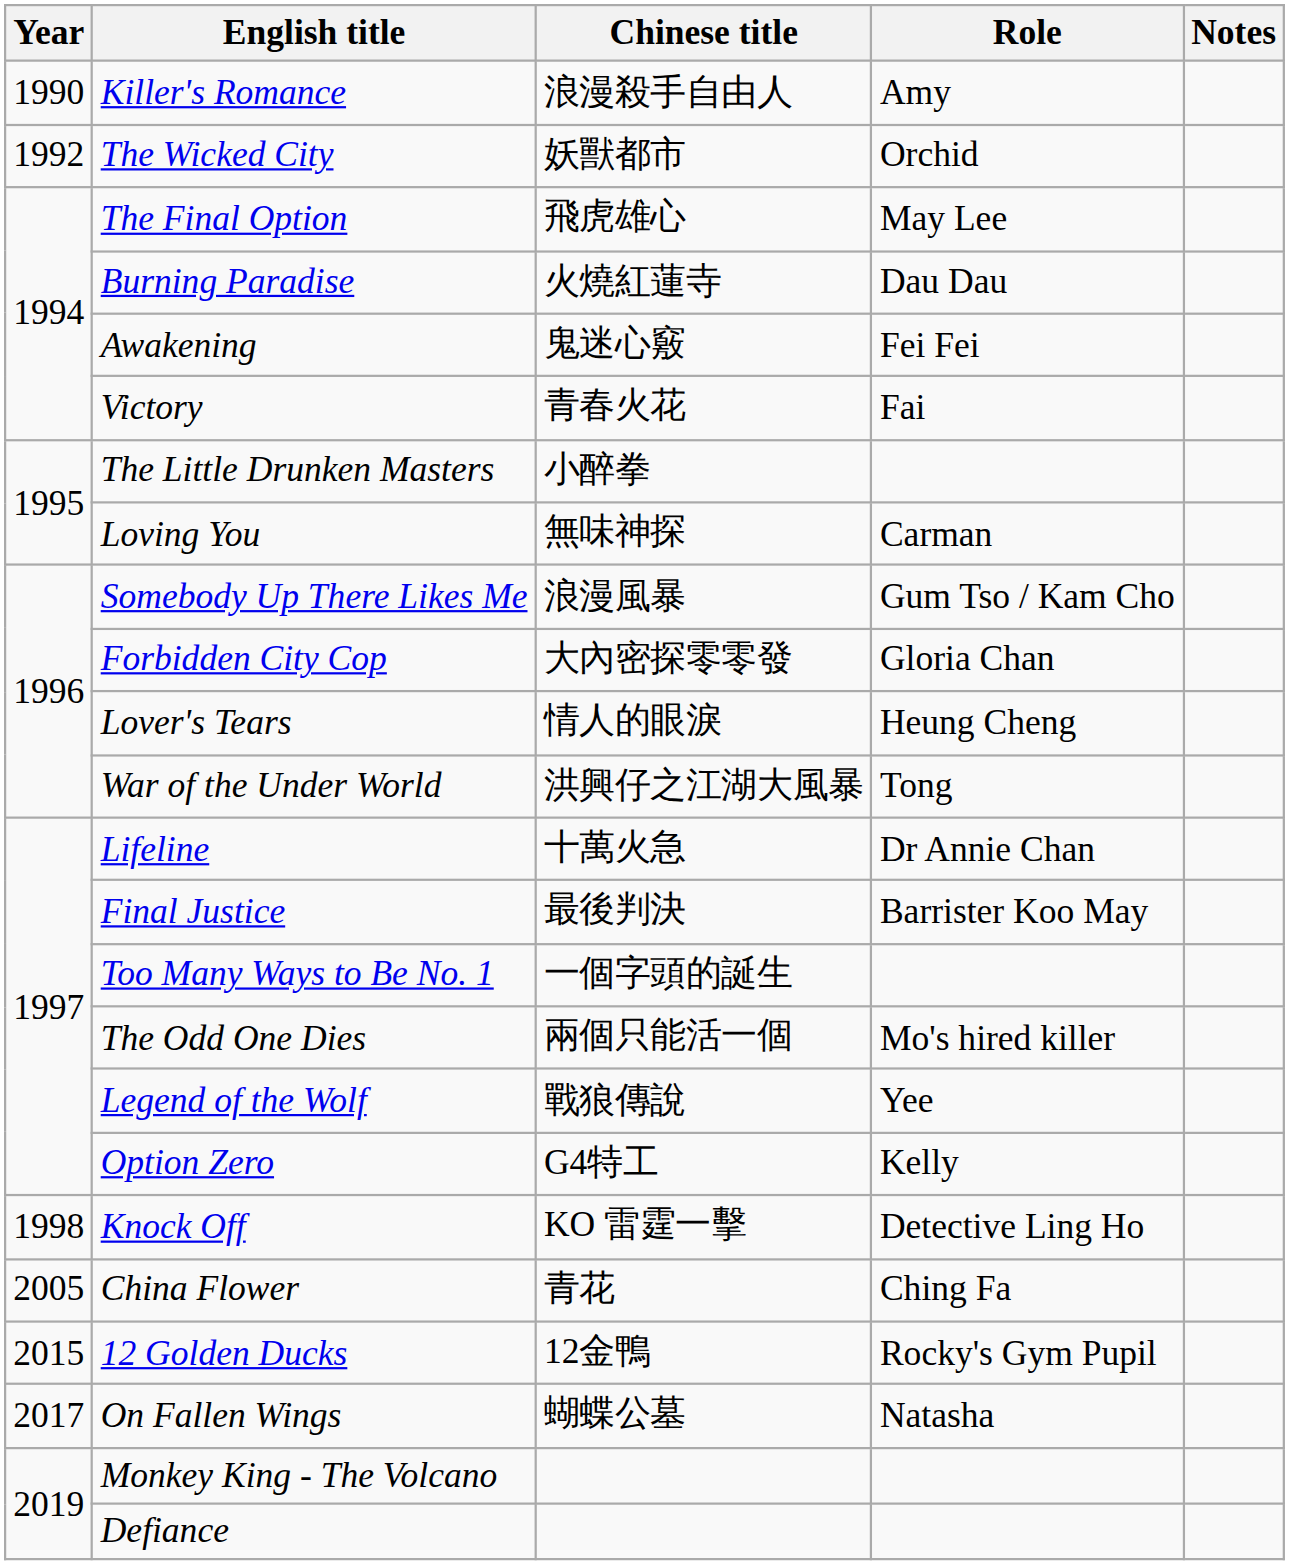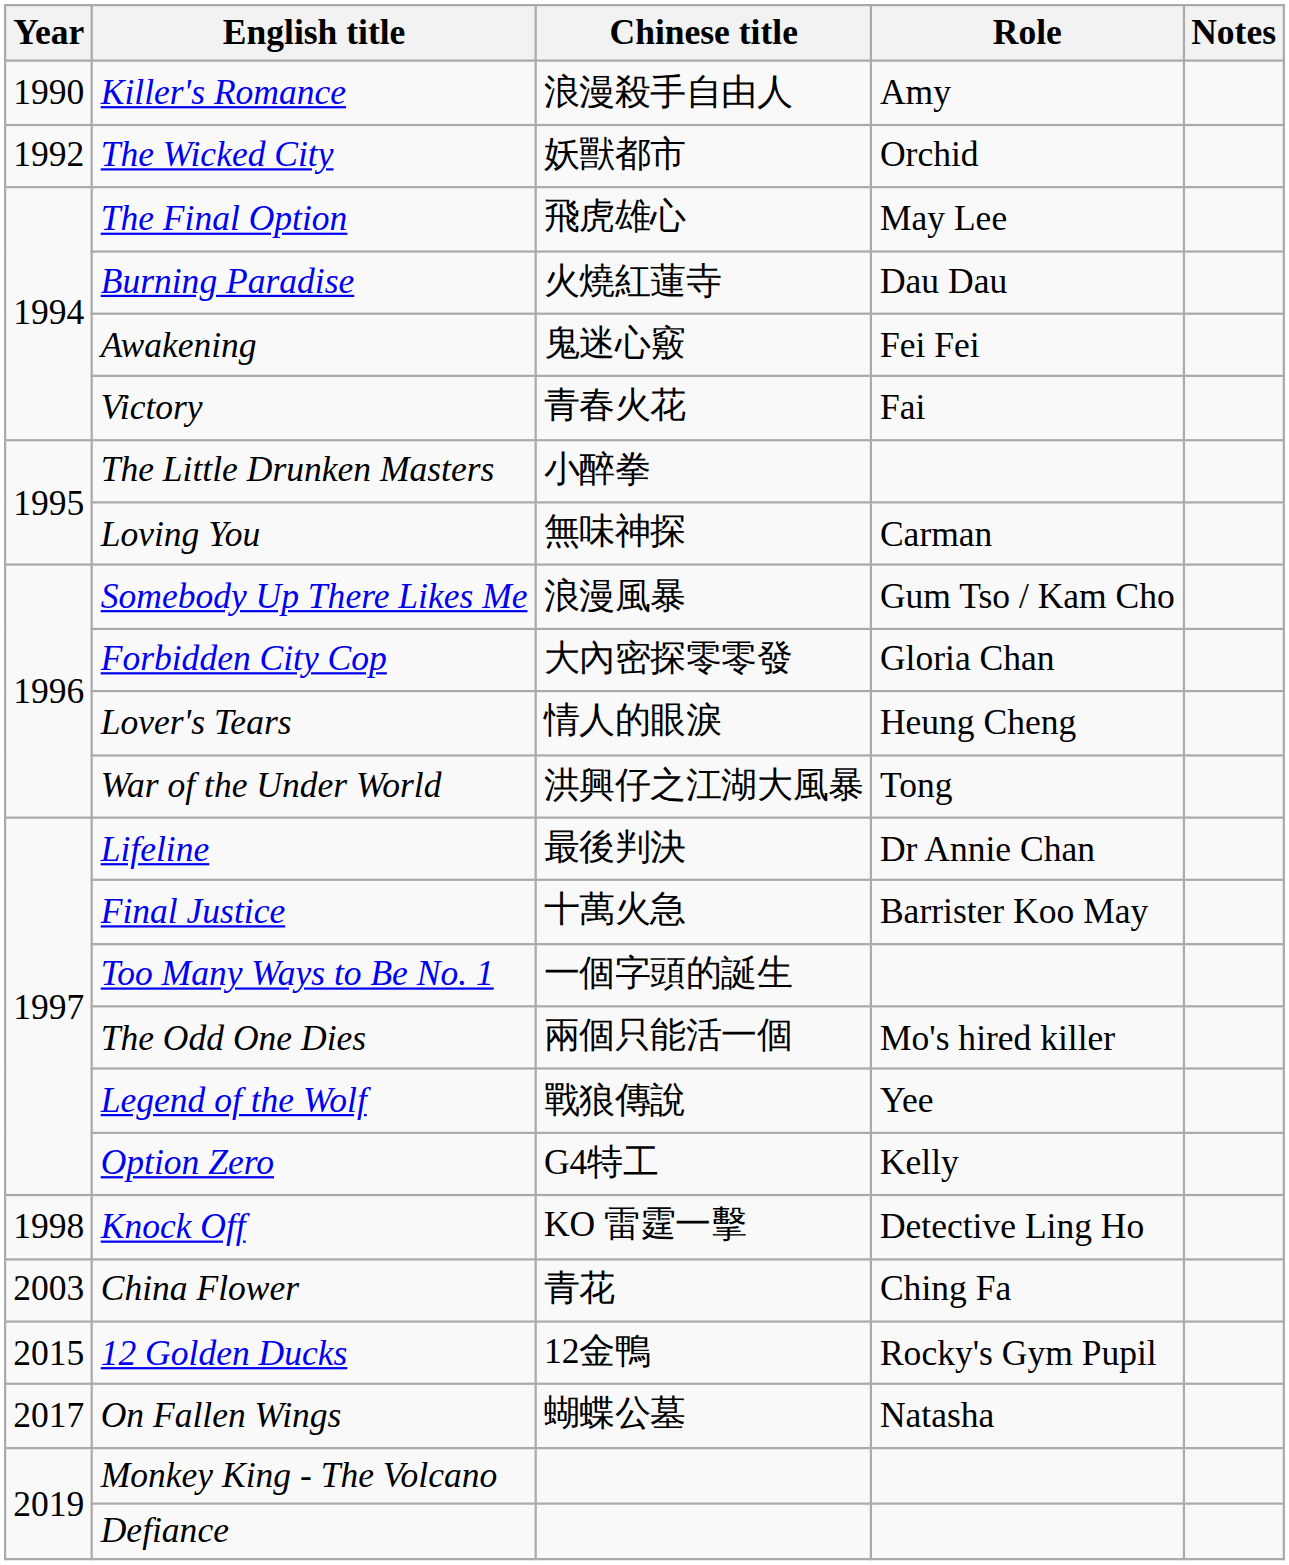 <table class="wikitable">
 <tr>
 <th>Year</th>
 <th>English title</th>
 <th>Chinese title</th>
 <th>Role</th>
 <th>Notes</th>
 </tr>
 <tr>
 <td>1990</td>
 <td><em><a href='#'>Killer's Romance</a></em></td>
 <td>浪漫殺手自由人</td>
 <td>Amy</td>
 <td></td>
 </tr>
 <tr>
 <td>1992</td>
 <td><em><a href='#'>The Wicked City</a></em></td>
 <td>妖獸都市</td>
 <td>Orchid</td>
 <td></td>
 </tr>
 <tr>
 <td rowspan=4>1994</td>
 <td><em><a href='#'>The Final Option</a></em></td>
 <td>飛虎雄心</td>
 <td>May Lee</td>
 <td></td>
 </tr>
 <tr>
 <td><em><a href='#'>Burning Paradise</a></em></td>
 <td>火燒紅蓮寺</td>
 <td>Dau Dau</td>
 <td></td>
 </tr>
 <tr>
 <td><em>Awakening</em></td>
 <td>鬼迷心竅</td>
 <td>Fei Fei</td>
 <td></td>
 </tr>
 <tr>
 <td><em>Victory</em></td>
 <td>青春火花</td>
 <td>Fai</td>
 <td></td>
 </tr>
 <tr>
 <td rowspan=2>1995</td>
 <td><em>The Little Drunken Masters</em></td>
 <td>小醉拳</td>
 <td></td>
 <td></td>
 </tr>
 <tr>
 <td><em>Loving You</em></td>
 <td>無味神探</td>
 <td>Carman</td>
 <td></td>
 </tr>
 <tr>
 <td rowspan=4>1996</td>
 <td><em><a href='#'>Somebody Up There Likes Me</a></em></td>
 <td>浪漫風暴</td>
 <td>Gum Tso / Kam Cho</td>
 <td></td>
 </tr>
 <tr>
 <td><em><a href='#'>Forbidden City Cop</a></em></td>
 <td>大內密探零零發</td>
 <td>Gloria Chan</td>
 <td></td>
 </tr>
 <tr>
 <td><em>Lover's Tears</em></td>
 <td>情人的眼淚</td>
 <td>Heung Cheng</td>
 <td></td>
 </tr>
 <tr>
 <td><em>War of the Under World</em></td>
 <td>洪興仔之江湖大風暴</td>
 <td>Tong</td>
 <td></td>
 </tr>
 <tr>
 <td rowspan=6>1997</td>
 <td><em><a href='#'>Lifeline</a></em></td>
-<td>十萬火急</td>
+<td>最後判決</td>
 <td>Dr Annie Chan</td>
 <td></td>
 </tr>
 <tr>
 <td><em><a href='#'>Final Justice</a></em></td>
-<td>最後判決</td>
+<td>十萬火急</td>
 <td>Barrister Koo May</td>
 <td></td>
 </tr>
 <tr>
 <td><em><a href='#'>Too Many Ways to Be No. 1</a></em></td>
 <td>一個字頭的誕生</td>
 <td></td>
 <td></td>
 </tr>
 <tr>
 <td><em>The Odd One Dies</em></td>
 <td>兩個只能活一個</td>
 <td>Mo's hired killer</td>
 <td></td>
 </tr>
 <tr>
 <td><em><a href='#'>Legend of the Wolf</a></em></td>
 <td>戰狼傳說</td>
 <td>Yee</td>
 <td></td>
 </tr>
 <tr>
 <td><em><a href='#'>Option Zero</a></em></td>
 <td>G4特工</td>
 <td>Kelly</td>
 <td></td>
 </tr>
 <tr>
 <td>1998</td>
 <td><em><a href='#'>Knock Off</a></em></td>
 <td>KO 雷霆一擊</td>
 <td>Detective Ling Ho</td>
 <td></td>
 </tr>
 <tr>
-<td>2005</td>
+<td>2003</td>
 <td><em>China Flower</em></td>
 <td>青花</td>
 <td>Ching Fa</td>
 <td></td>
 </tr>
 <tr>
 <td>2015</td>
 <td><em><a href='#'>12 Golden Ducks</a></em></td>
 <td>12金鴨</td>
 <td>Rocky's Gym Pupil</td>
 <td></td>
 </tr>
 <tr>
 <td>2017</td>
 <td><em>On Fallen Wings</em></td>
 <td>蝴蝶公墓</td>
 <td>Natasha</td>
 <td></td>
 </tr>
 <tr>
 <td rowspan=2>2019</td>
 <td><em>Monkey King - The Volcano</em></td>
 <td></td>
 <td></td>
 <td></td>
 </tr>
 <tr>
 <td><em>Defiance</em></td>
 <td></td>
 <td></td>
 <td></td>
 </tr>
 </table>
